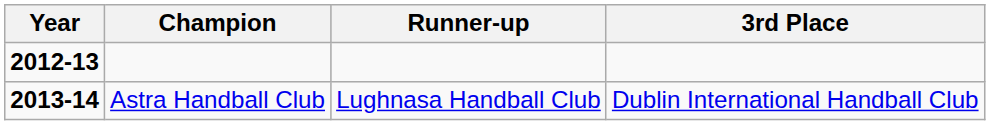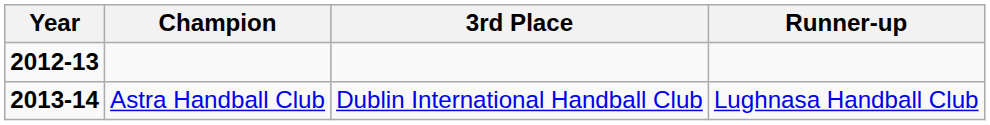 <table class="wikitable">
 <tr>
 <th>Year</th>
 <th>Champion</th>
+<th>3rd Place</th>
 <th>Runner-up</th>
-<th>3rd Place</th>
 </tr>
 <tr>
 <td><strong>2012-13</strong></td>
 <td></td>
 <td></td>
 <td></td>
 </tr>
 <tr>
 <td><strong>2013-14</strong></td>
 <td><a href='#'>Astra Handball Club</a></td>
+<td><a href='#'>Dublin International Handball Club</a></td>
 <td><a href='#'>Lughnasa Handball Club</a></td>
-<td><a href='#'>Dublin International Handball Club</a></td>
 </tr>
 </table>
